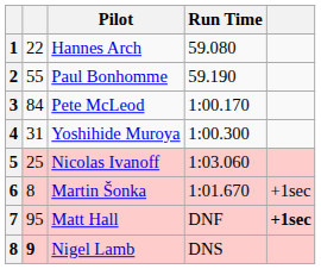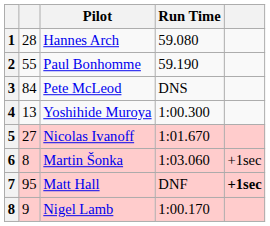 <table class="wikitable" style="font-size: 95%;">
 <tr>
 <th></th>
 <th></th>
 <th>Pilot</th>
 <th>Run Time</th>
 <th></th>
 </tr>
 <tr>
 <th>1</th>
-<td>22</td>
+<td>28</td>
 <td> <a href='#'>Hannes Arch</a></td>
 <td>59.080</td>
 <td></td>
 </tr>
 <tr>
 <th>2</th>
 <td>55</td>
 <td> <a href='#'>Paul Bonhomme</a></td>
 <td>59.190</td>
 <td></td>
 </tr>
 <tr>
 <th>3</th>
 <td>84</td>
 <td> <a href='#'>Pete McLeod</a></td>
-<td>1:00.170</td>
+<td>DNS</td>
 <td></td>
 </tr>
 <tr>
 <th>4</th>
-<td>31</td>
+<td>13</td>
 <td> <a href='#'>Yoshihide Muroya</a></td>
 <td>1:00.300</td>
 <td></td>
 </tr>
 <tr style="background:#ffcccc;">
 <th>5</th>
-<td>25</td>
+<td>27</td>
 <td> <a href='#'>Nicolas Ivanoff</a></td>
-<td>1:03.060</td>
+<td>1:01.670</td>
 <td></td>
 </tr>
 <tr style="background:#ffcccc;">
 <th>6</th>
 <td>8</td>
 <td> <a href='#'>Martin Šonka</a></td>
-<td>1:01.670</td>
+<td>1:03.060</td>
 <td>+1sec</td>
 </tr>
 <tr style="background:#ffcccc;">
 <th>7</th>
 <td>95</td>
 <td> <a href='#'>Matt Hall</a></td>
 <td>DNF</td>
 <td><strong>+1sec</strong></td>
 </tr>
 <tr style="background:#ffcccc;">
 <th>8</th>
-<td><strong>9</strong></td>
+<td>9</td>
 <td> <a href='#'>Nigel Lamb</a></td>
-<td>DNS</td>
+<td>1:00.170</td>
 <td></td>
 </tr>
 </table>
